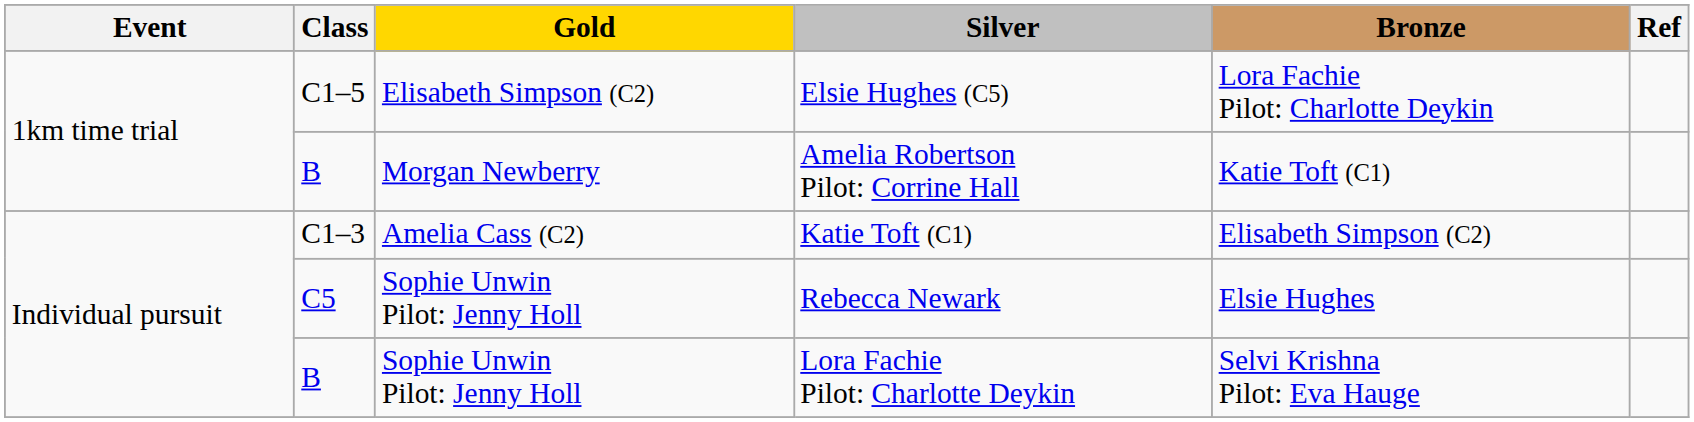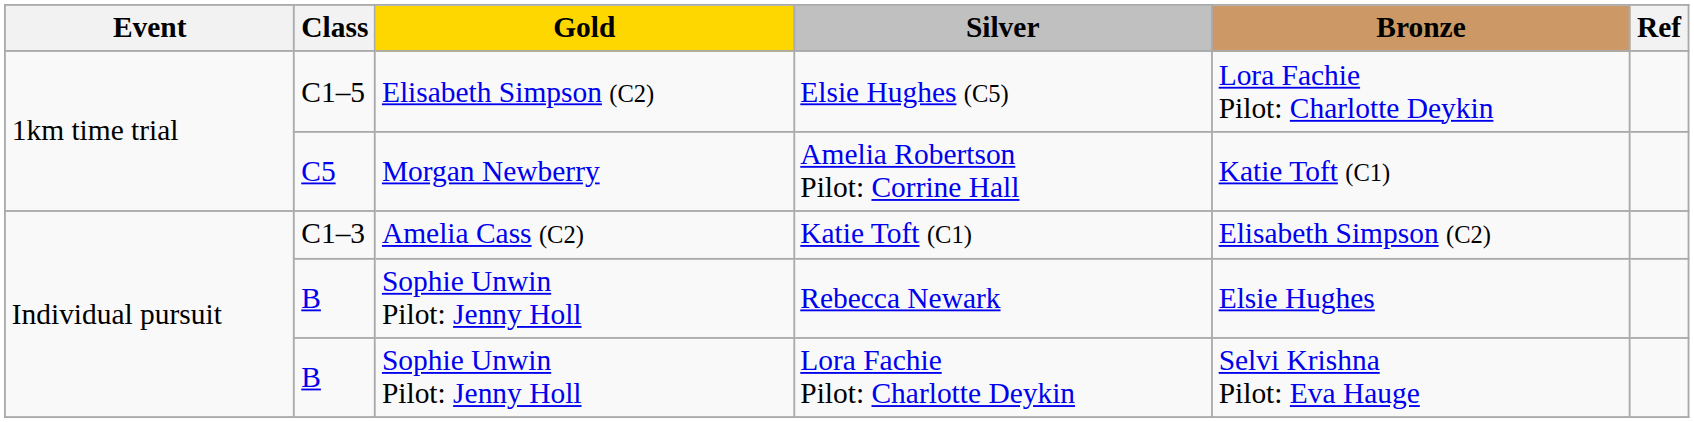 <table class="wikitable" style="font-size:100%">
 <tr>
 <th width=150>Event</th>
 <th width=20>Class</th>
 <th width=220 style="background-color: gold;">Gold</th>
 <th width=220 style="background-color: silver;">Silver</th>
 <th width=220 style="background-color: #cc9966;">Bronze</th>
 <th width=20>Ref</th>
 </tr>
 <tr>
 <td rowspan=2>1km time trial</td>
 <td>C1–5</td>
 <td><a href='#'>Elisabeth Simpson</a> <small>(C2)</small></td>
 <td><a href='#'>Elsie Hughes</a> <small>(C5)</small></td>
 <td><a href='#'>Lora Fachie</a><br>Pilot: <a href='#'>Charlotte Deykin</a></td>
 <td></td>
 </tr>
 <tr>
-<td><a href='#'>B</a></td>
+<td><a href='#'>C5</a></td>
 <td><a href='#'>Morgan Newberry</a></td>
 <td><a href='#'>Amelia Robertson</a><br>Pilot: <a href='#'>Corrine Hall</a></td>
 <td><a href='#'>Katie Toft</a> <small>(C1)</small></td>
 <td></td>
 </tr>
 <tr>
 <td rowspan=3>Individual pursuit</td>
 <td>C1–3</td>
 <td><a href='#'>Amelia Cass</a> <small>(C2)</small></td>
 <td><a href='#'>Katie Toft</a> <small>(C1)</small></td>
 <td><a href='#'>Elisabeth Simpson</a> <small>(C2)</small></td>
 <td></td>
 </tr>
 <tr>
-<td><a href='#'>C5</a></td>
+<td><a href='#'>B</a></td>
 <td><a href='#'>Sophie Unwin</a><br>Pilot: <a href='#'>Jenny Holl</a></td>
 <td><a href='#'>Rebecca Newark</a></td>
 <td><a href='#'>Elsie Hughes</a></td>
 <td></td>
 </tr>
 <tr>
 <td><a href='#'>B</a></td>
 <td><a href='#'>Sophie Unwin</a><br>Pilot: <a href='#'>Jenny Holl</a></td>
 <td><a href='#'>Lora Fachie</a><br>Pilot: <a href='#'>Charlotte Deykin</a></td>
 <td><a href='#'>Selvi Krishna</a><br>Pilot: <a href='#'>Eva Hauge</a></td>
 <td></td>
 </tr>
 </table>
